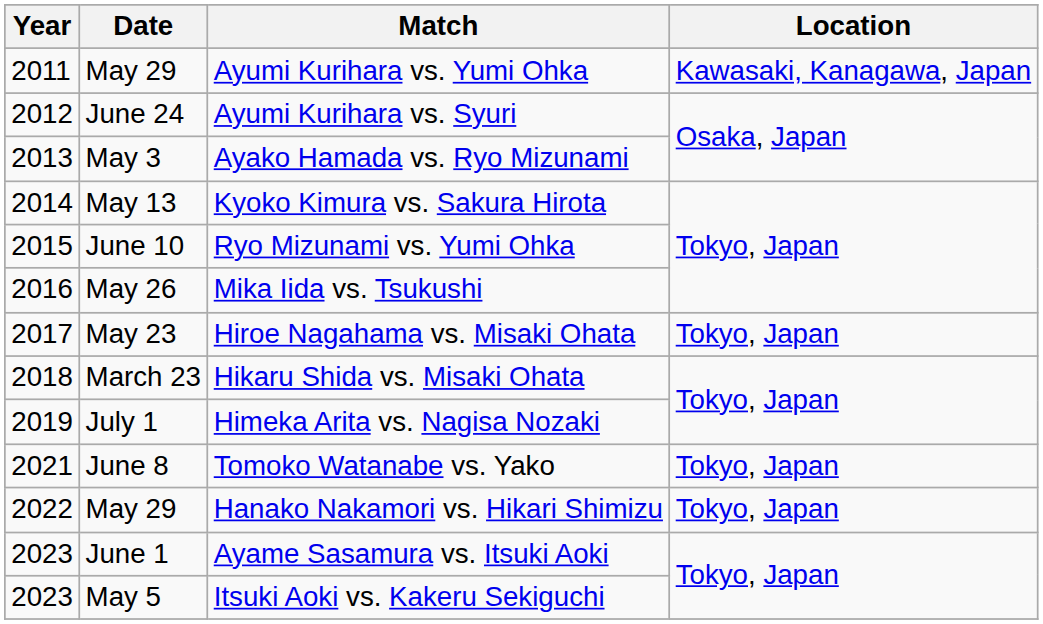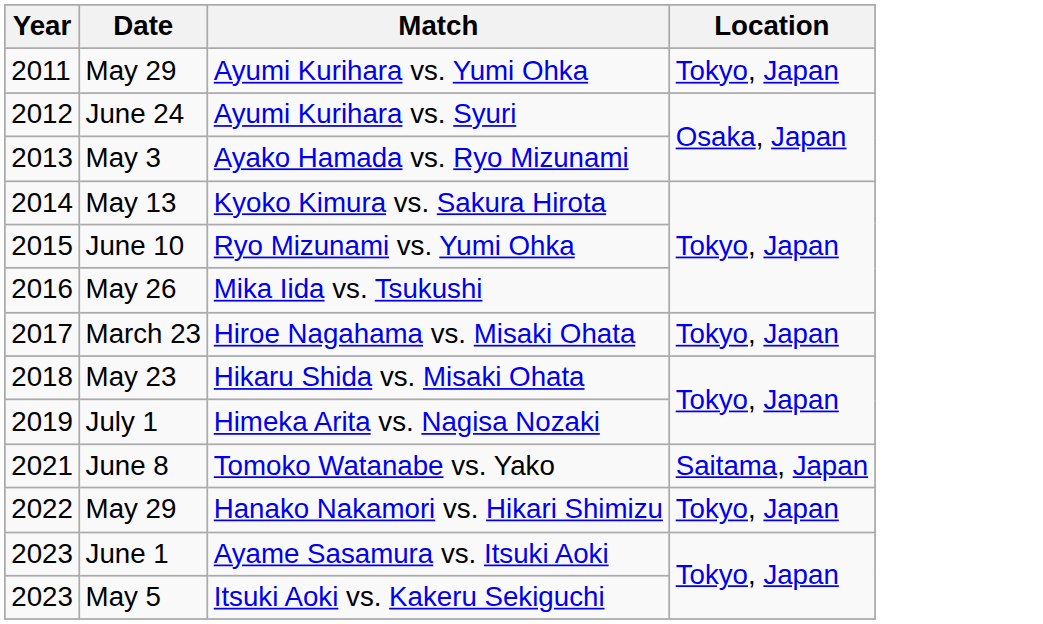 <table class="wikitable">
 <tr>
 <th>Year</th>
 <th>Date</th>
 <th>Match</th>
 <th>Location</th>
 </tr>
 <tr>
 <td>2011</td>
 <td>May 29</td>
 <td><a href='#'>Ayumi Kurihara</a> vs. <a href='#'>Yumi Ohka</a></td>
-<td><a href='#'>Kawasaki, Kanagawa</a>, <a href='#'>Japan</a></td>
+<td><a href='#'>Tokyo</a>, <a href='#'>Japan</a></td>
 </tr>
 <tr>
 <td>2012</td>
 <td>June 24</td>
 <td><a href='#'>Ayumi Kurihara</a> vs. <a href='#'>Syuri</a></td>
 <td rowspan="2"><a href='#'>Osaka</a>, <a href='#'>Japan</a></td>
 </tr>
 <tr>
 <td>2013</td>
 <td>May 3</td>
 <td><a href='#'>Ayako Hamada</a> vs. <a href='#'>Ryo Mizunami</a></td>
 </tr>
 <tr>
 <td>2014</td>
 <td>May 13</td>
 <td><a href='#'>Kyoko Kimura</a> vs. <a href='#'>Sakura Hirota</a></td>
 <td rowspan="3"><a href='#'>Tokyo</a>, <a href='#'>Japan</a></td>
 </tr>
 <tr>
 <td>2015</td>
 <td>June 10</td>
 <td><a href='#'>Ryo Mizunami</a> vs. <a href='#'>Yumi Ohka</a></td>
 </tr>
 <tr>
 <td>2016</td>
 <td>May 26</td>
 <td><a href='#'>Mika Iida</a> vs. <a href='#'>Tsukushi</a></td>
 </tr>
 <tr>
 <td>2017</td>
-<td>May 23</td>
+<td>March 23</td>
 <td><a href='#'>Hiroe Nagahama</a> vs. <a href='#'>Misaki Ohata</a></td>
 <td><a href='#'>Tokyo</a>, <a href='#'>Japan</a></td>
 </tr>
 <tr>
 <td>2018</td>
-<td>March 23</td>
+<td>May 23</td>
 <td><a href='#'>Hikaru Shida</a> vs. <a href='#'>Misaki Ohata</a></td>
 <td rowspan="2"><a href='#'>Tokyo</a>, <a href='#'>Japan</a></td>
 </tr>
 <tr>
 <td>2019</td>
 <td>July 1</td>
 <td><a href='#'>Himeka Arita</a> vs. <a href='#'>Nagisa Nozaki</a></td>
 </tr>
 <tr>
 <td>2021</td>
 <td>June 8</td>
 <td><a href='#'>Tomoko Watanabe</a> vs. Yako</td>
-<td><a href='#'>Tokyo</a>, <a href='#'>Japan</a></td>
+<td><a href='#'>Saitama</a>, <a href='#'>Japan</a></td>
 </tr>
 <tr>
 <td>2022</td>
 <td>May 29</td>
 <td><a href='#'>Hanako Nakamori</a> vs. <a href='#'>Hikari Shimizu</a></td>
 <td><a href='#'>Tokyo</a>, <a href='#'>Japan</a></td>
 </tr>
 <tr>
 <td>2023</td>
 <td>June 1</td>
 <td><a href='#'>Ayame Sasamura</a> vs. <a href='#'>Itsuki Aoki</a></td>
 <td rowspan="2"><a href='#'>Tokyo</a>, <a href='#'>Japan</a></td>
 </tr>
 <tr>
 <td>2023</td>
 <td>May 5</td>
 <td><a href='#'>Itsuki Aoki</a> vs. <a href='#'>Kakeru Sekiguchi</a></td>
 </tr>
 </table>
